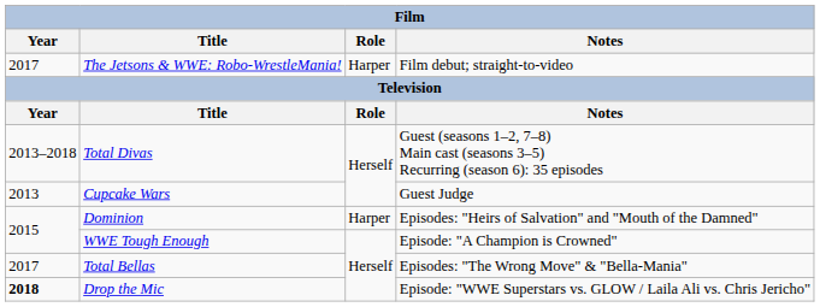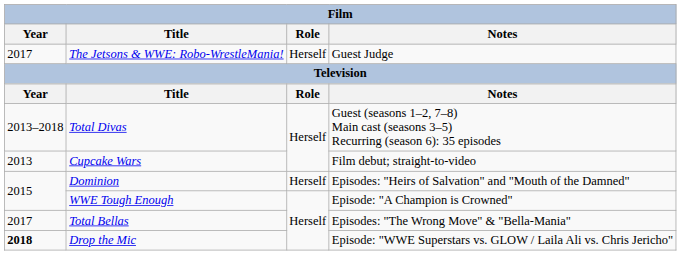 <table class="wikitable">
 <tr style="background:#ccc; text-align:center;">
 <th colspan="4" style="background: LightSteelBlue;">Film</th>
 </tr>
 <tr style="background:#ccc; text-align:center;">
 <th>Year</th>
 <th>Title</th>
 <th>Role</th>
 <th>Notes</th>
 </tr>
 <tr>
 <td>2017</td>
 <td><em><a href='#'>The Jetsons & WWE: Robo-WrestleMania!</a></em></td>
-<td>Harper</td>
-<td>Film debut; straight-to-video</td>
+<td>Herself</td>
+<td>Guest Judge</td>
 </tr>
 <tr style="background:#ccc; text-align:center;">
 <th colspan="4" style="background: LightSteelBlue;">Television</th>
 </tr>
 <tr style="background:#ccc; text-align:center;">
 <th>Year</th>
 <th>Title</th>
 <th>Role</th>
 <th>Notes</th>
 </tr>
 <tr>
 <td>2013–2018</td>
 <td><em><a href='#'>Total Divas</a></em></td>
 <td rowspan=2>Herself</td>
 <td>Guest (seasons 1–2, 7–8)<br>Main cast (seasons 3–5)<br>Recurring (season 6): 35 episodes</td>
 </tr>
 <tr>
 <td>2013</td>
 <td><em><a href='#'>Cupcake Wars</a></em></td>
-<td>Guest Judge</td>
+<td>Film debut; straight-to-video</td>
 </tr>
 <tr>
 <td rowspan=2>2015</td>
 <td><em><a href='#'>Dominion</a></em></td>
-<td>Harper</td>
+<td>Herself</td>
 <td>Episodes: "Heirs of Salvation" and "Mouth of the Damned"</td>
 </tr>
 <tr>
 <td><em><a href='#'>WWE Tough Enough</a></em></td>
 <td rowspan=3>Herself</td>
 <td>Episode: "A Champion is Crowned"</td>
 </tr>
 <tr>
 <td>2017</td>
 <td><em><a href='#'>Total Bellas</a></em></td>
 <td>Episodes: "The Wrong Move" & "Bella-Mania"</td>
 </tr>
 <tr>
 <td><strong>2018</strong></td>
 <td><em><a href='#'>Drop the Mic</a></em></td>
 <td>Episode: "WWE Superstars vs. GLOW / Laila Ali vs. Chris Jericho"</td>
 </tr>
 </table>
